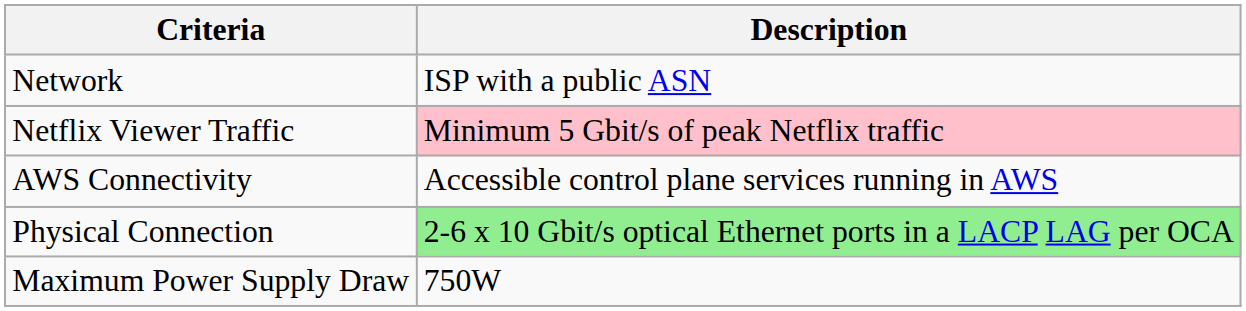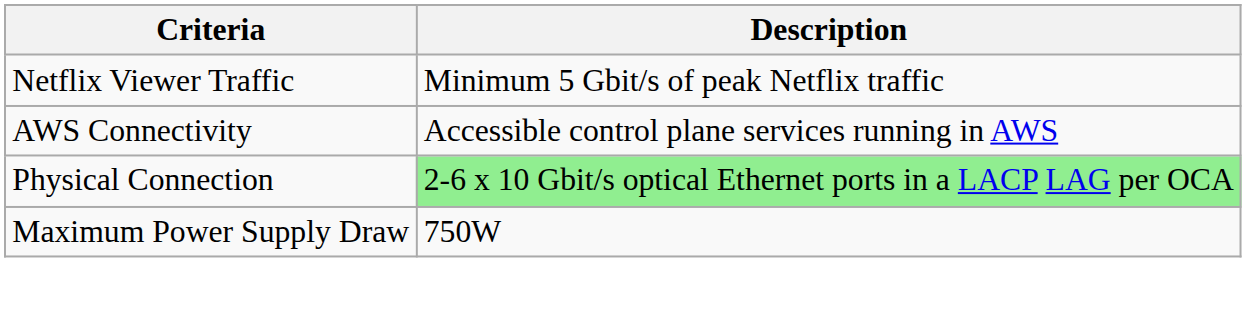 <table class="wikitable">
 <tr>
 <th>Criteria</th>
 <th>Description</th>
 </tr>
 <tr>
-<td>Network</td>
-<td>ISP with a public <a href='#'>ASN</a></td>
-</tr>
-<tr>
 <td>Netflix Viewer Traffic</td>
-<td style="background: pink;">Minimum 5 Gbit/s of peak Netflix traffic</td>
+<td>Minimum 5 Gbit/s of peak Netflix traffic</td>
 </tr>
 <tr>
 <td>AWS Connectivity</td>
 <td>Accessible control plane services running in <a href='#'>AWS</a></td>
 </tr>
 <tr>
 <td>Physical Connection</td>
 <td style="background: lightgreen;">2-6 x 10 Gbit/s optical Ethernet ports in a <a href='#'>LACP</a> <a href='#'>LAG</a> per OCA</td>
 </tr>
 <tr>
 <td>Maximum Power Supply Draw</td>
 <td>750W</td>
 </tr>
 </table>
